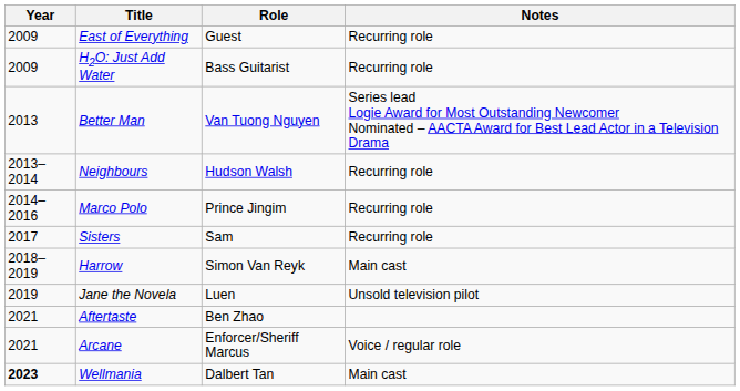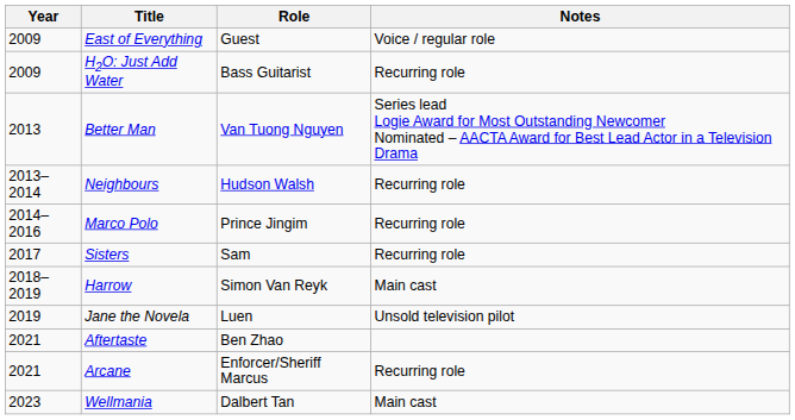 <table class="wikitable sortable">
 <tr>
 <th scope="col">Year</th>
 <th scope="col">Title</th>
 <th scope="col">Role</th>
 <th scope="col" class="unsortable">Notes</th>
 </tr>
 <tr>
 <td>2009</td>
 <td><em><a href='#'>East of Everything</a></em></td>
 <td>Guest</td>
-<td>Recurring role</td>
+<td>Voice / regular role</td>
 </tr>
 <tr>
 <td>2009</td>
 <td><em><a href='#'>H<sub>2</sub>O: Just Add Water</a></em></td>
 <td>Bass Guitarist</td>
 <td>Recurring role</td>
 </tr>
 <tr>
 <td>2013</td>
 <td><em><a href='#'>Better Man</a></em></td>
 <td><a href='#'>Van Tuong Nguyen</a></td>
 <td>Series lead<br><a href='#'>Logie Award for Most Outstanding Newcomer</a><br>Nominated – <a href='#'>AACTA Award for Best Lead Actor in a Television Drama</a></td>
 </tr>
 <tr>
 <td>2013–2014</td>
 <td><em><a href='#'>Neighbours</a></em></td>
 <td><a href='#'>Hudson Walsh</a></td>
 <td>Recurring role</td>
 </tr>
 <tr>
 <td>2014–2016</td>
 <td><em><a href='#'>Marco Polo</a></em></td>
 <td>Prince Jingim</td>
 <td>Recurring role</td>
 </tr>
 <tr>
 <td>2017</td>
 <td><em><a href='#'>Sisters</a></em></td>
 <td>Sam</td>
 <td>Recurring role</td>
 </tr>
 <tr>
 <td>2018–2019</td>
 <td><em><a href='#'>Harrow</a></em></td>
 <td>Simon Van Reyk</td>
 <td>Main cast</td>
 </tr>
 <tr>
 <td>2019</td>
 <td><em>Jane the Novela</em></td>
 <td>Luen</td>
 <td>Unsold television pilot</td>
 </tr>
 <tr>
 <td>2021</td>
 <td><em><a href='#'>Aftertaste</a></em></td>
 <td>Ben Zhao</td>
 <td></td>
 </tr>
 <tr>
 <td>2021</td>
 <td><em><a href='#'>Arcane</a></em></td>
 <td>Enforcer/Sheriff Marcus</td>
-<td>Voice / regular role</td>
+<td>Recurring role</td>
 </tr>
 <tr>
-<td><strong>2023</strong></td>
+<td>2023</td>
 <td><em><a href='#'>Wellmania</a></em></td>
 <td>Dalbert Tan</td>
 <td>Main cast</td>
 </tr>
 </table>
